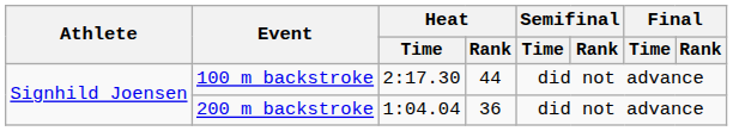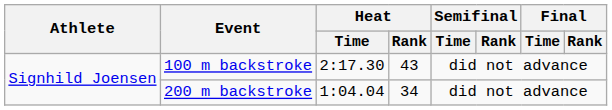 <table class="wikitable" style="text-align:center; font-size:90%">
 <tr>
 <th rowspan="2">Athlete</th>
 <th rowspan="2">Event</th>
 <th colspan="2">Heat</th>
 <th colspan="2">Semifinal</th>
 <th colspan="2">Final</th>
 </tr>
 <tr style="font-size:95%">
 <th>Time</th>
 <th>Rank</th>
 <th>Time</th>
 <th>Rank</th>
 <th>Time</th>
 <th>Rank</th>
 </tr>
 <tr>
 <td align=left rowspan=2><a href='#'>Signhild Joensen</a></td>
 <td align=left><a href='#'>100 m backstroke</a></td>
 <td>2:17.30</td>
-<td>44</td>
+<td>43</td>
 <td colspan=4>did not advance</td>
 </tr>
 <tr>
 <td align=left><a href='#'>200 m backstroke</a></td>
 <td>1:04.04</td>
-<td>36</td>
+<td>34</td>
 <td colspan=4>did not advance</td>
 </tr>
 </table>
